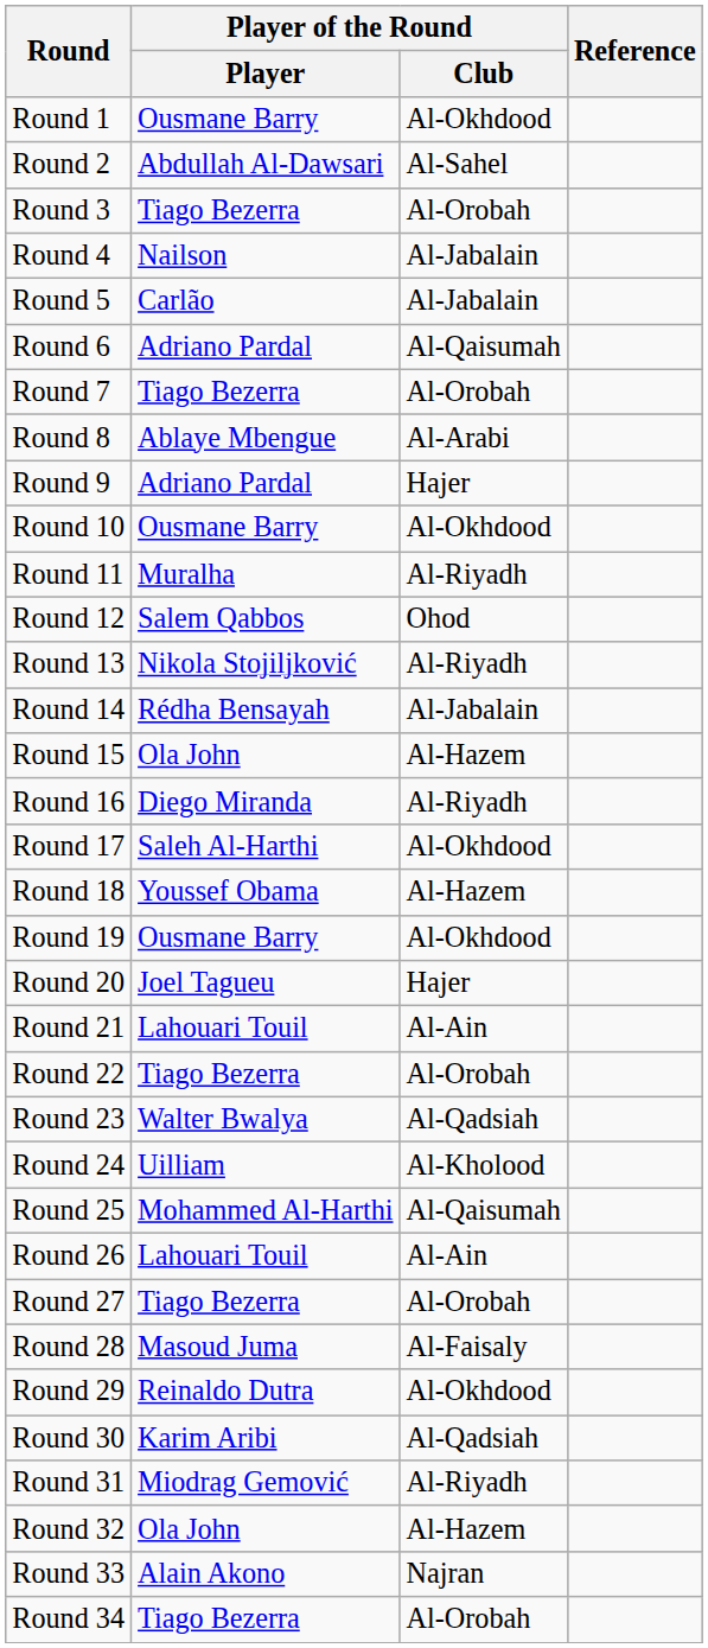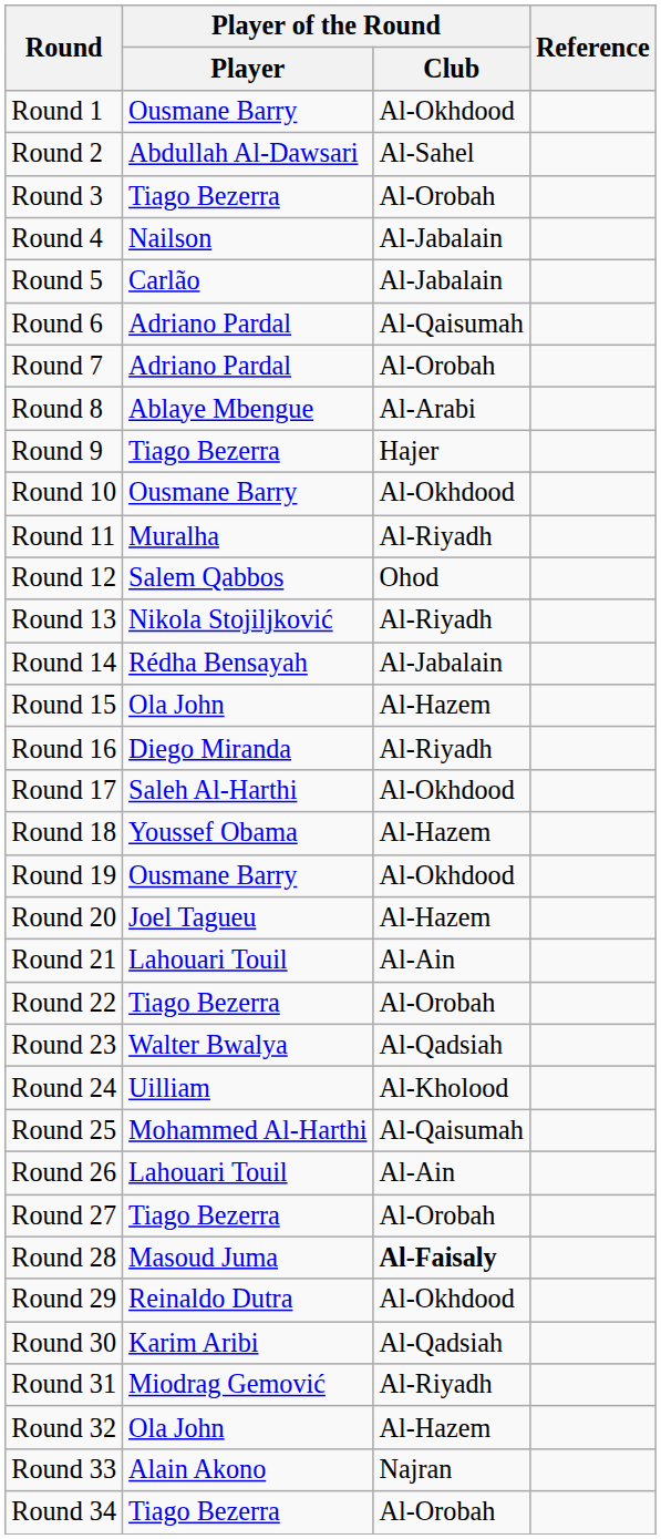 <table class="wikitable mw-collapsible mw-collapsed">
 <tr>
 <th rowspan="2">Round</th>
 <th colspan="2">Player of the Round</th>
 <th rowspan="2">Reference</th>
 </tr>
 <tr>
 <th>Player</th>
 <th>Club</th>
 </tr>
 <tr>
 <td>Round 1</td>
 <td> <a href='#'>Ousmane Barry</a></td>
 <td>Al-Okhdood</td>
 <td align=center></td>
 </tr>
 <tr>
 <td>Round 2</td>
 <td> <a href='#'>Abdullah Al-Dawsari</a></td>
 <td>Al-Sahel</td>
 <td align=center></td>
 </tr>
 <tr>
 <td>Round 3</td>
 <td> <a href='#'>Tiago Bezerra</a></td>
 <td>Al-Orobah</td>
 <td align=center></td>
 </tr>
 <tr>
 <td>Round 4</td>
 <td> <a href='#'>Nailson</a></td>
 <td>Al-Jabalain</td>
 <td align=center></td>
 </tr>
 <tr>
 <td>Round 5</td>
 <td> <a href='#'>Carlão</a></td>
 <td>Al-Jabalain</td>
 <td align=center></td>
 </tr>
 <tr>
 <td>Round 6</td>
 <td> <a href='#'>Adriano Pardal</a></td>
 <td>Al-Qaisumah</td>
 <td align=center></td>
 </tr>
 <tr>
 <td>Round 7</td>
-<td> <a href='#'>Tiago Bezerra</a></td>
+<td> <a href='#'>Adriano Pardal</a></td>
 <td>Al-Orobah</td>
 <td align=center></td>
 </tr>
 <tr>
 <td>Round 8</td>
 <td> <a href='#'>Ablaye Mbengue</a></td>
 <td>Al-Arabi</td>
 <td align=center></td>
 </tr>
 <tr>
 <td>Round 9</td>
-<td> <a href='#'>Adriano Pardal</a></td>
+<td> <a href='#'>Tiago Bezerra</a></td>
 <td>Hajer</td>
 <td align=center></td>
 </tr>
 <tr>
 <td>Round 10</td>
 <td> <a href='#'>Ousmane Barry</a></td>
 <td>Al-Okhdood</td>
 <td align=center></td>
 </tr>
 <tr>
 <td>Round 11</td>
 <td> <a href='#'>Muralha</a></td>
 <td>Al-Riyadh</td>
 <td align=center></td>
 </tr>
 <tr>
 <td>Round 12</td>
 <td> <a href='#'>Salem Qabbos</a></td>
 <td>Ohod</td>
 <td align=center></td>
 </tr>
 <tr>
 <td>Round 13</td>
 <td> <a href='#'>Nikola Stojiljković</a></td>
 <td>Al-Riyadh</td>
 <td align=center></td>
 </tr>
 <tr>
 <td>Round 14</td>
 <td> <a href='#'>Rédha Bensayah</a></td>
 <td>Al-Jabalain</td>
 <td align=center></td>
 </tr>
 <tr>
 <td>Round 15</td>
 <td> <a href='#'>Ola John</a></td>
 <td>Al-Hazem</td>
 <td align=center></td>
 </tr>
 <tr>
 <td>Round 16</td>
 <td> <a href='#'>Diego Miranda</a></td>
 <td>Al-Riyadh</td>
 <td align=center></td>
 </tr>
 <tr>
 <td>Round 17</td>
 <td> <a href='#'>Saleh Al-Harthi</a></td>
 <td>Al-Okhdood</td>
 <td align=center></td>
 </tr>
 <tr>
 <td>Round 18</td>
 <td> <a href='#'>Youssef Obama</a></td>
 <td>Al-Hazem</td>
 <td align=center></td>
 </tr>
 <tr>
 <td>Round 19</td>
 <td> <a href='#'>Ousmane Barry</a></td>
 <td>Al-Okhdood</td>
 <td align=center></td>
 </tr>
 <tr>
 <td>Round 20</td>
 <td> <a href='#'>Joel Tagueu</a></td>
-<td>Hajer</td>
+<td>Al-Hazem</td>
 <td align=center></td>
 </tr>
 <tr>
 <td>Round 21</td>
 <td> <a href='#'>Lahouari Touil</a></td>
 <td>Al-Ain</td>
 <td align=center></td>
 </tr>
 <tr>
 <td>Round 22</td>
 <td> <a href='#'>Tiago Bezerra</a></td>
 <td>Al-Orobah</td>
 <td align=center></td>
 </tr>
 <tr>
 <td>Round 23</td>
 <td> <a href='#'>Walter Bwalya</a></td>
 <td>Al-Qadsiah</td>
 <td align=center></td>
 </tr>
 <tr>
 <td>Round 24</td>
 <td> <a href='#'>Uilliam</a></td>
 <td>Al-Kholood</td>
 <td align=center></td>
 </tr>
 <tr>
 <td>Round 25</td>
 <td> <a href='#'>Mohammed Al-Harthi</a></td>
 <td>Al-Qaisumah</td>
 <td align=center></td>
 </tr>
 <tr>
 <td>Round 26</td>
 <td> <a href='#'>Lahouari Touil</a></td>
 <td>Al-Ain</td>
 <td align=center></td>
 </tr>
 <tr>
 <td>Round 27</td>
 <td> <a href='#'>Tiago Bezerra</a></td>
 <td>Al-Orobah</td>
 <td align=center></td>
 </tr>
 <tr>
 <td>Round 28</td>
 <td> <a href='#'>Masoud Juma</a></td>
-<td>Al-Faisaly</td>
+<td><strong>Al-Faisaly</strong></td>
 <td align=center></td>
 </tr>
 <tr>
 <td>Round 29</td>
 <td> <a href='#'>Reinaldo Dutra</a></td>
 <td>Al-Okhdood</td>
 <td align=center></td>
 </tr>
 <tr>
 <td>Round 30</td>
 <td> <a href='#'>Karim Aribi</a></td>
 <td>Al-Qadsiah</td>
 <td align=center></td>
 </tr>
 <tr>
 <td>Round 31</td>
 <td> <a href='#'>Miodrag Gemović</a></td>
 <td>Al-Riyadh</td>
 <td align=center></td>
 </tr>
 <tr>
 <td>Round 32</td>
 <td> <a href='#'>Ola John</a></td>
 <td>Al-Hazem</td>
 <td align=center></td>
 </tr>
 <tr>
 <td>Round 33</td>
 <td> <a href='#'>Alain Akono</a></td>
 <td>Najran</td>
 <td align=center></td>
 </tr>
 <tr>
 <td>Round 34</td>
 <td> <a href='#'>Tiago Bezerra</a></td>
 <td>Al-Orobah</td>
 <td align=center></td>
 </tr>
 <tr>
 </tr>
 </table>
